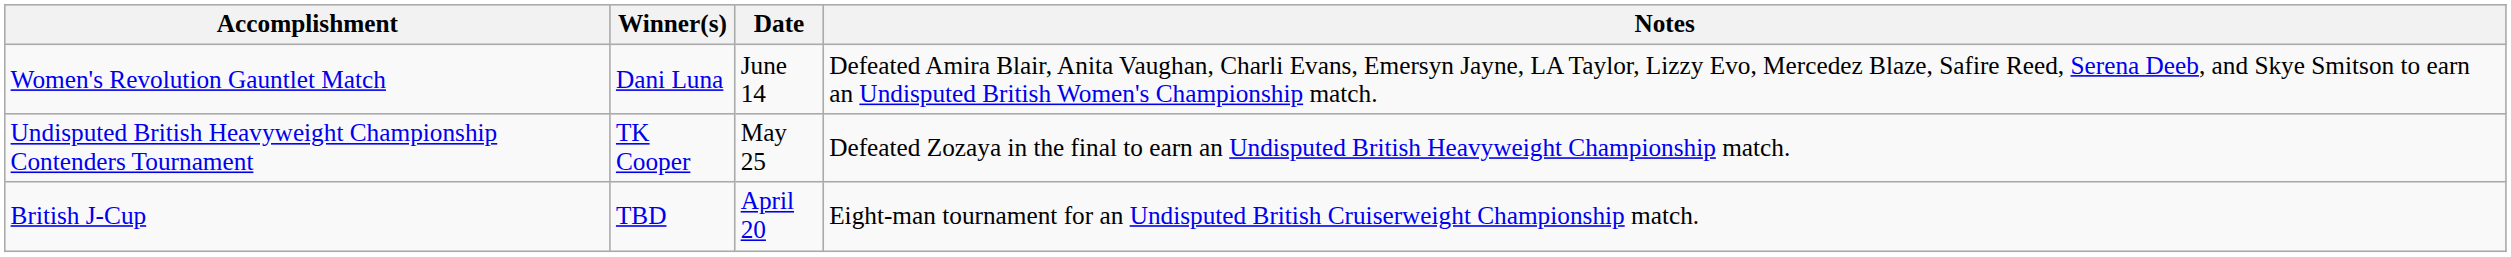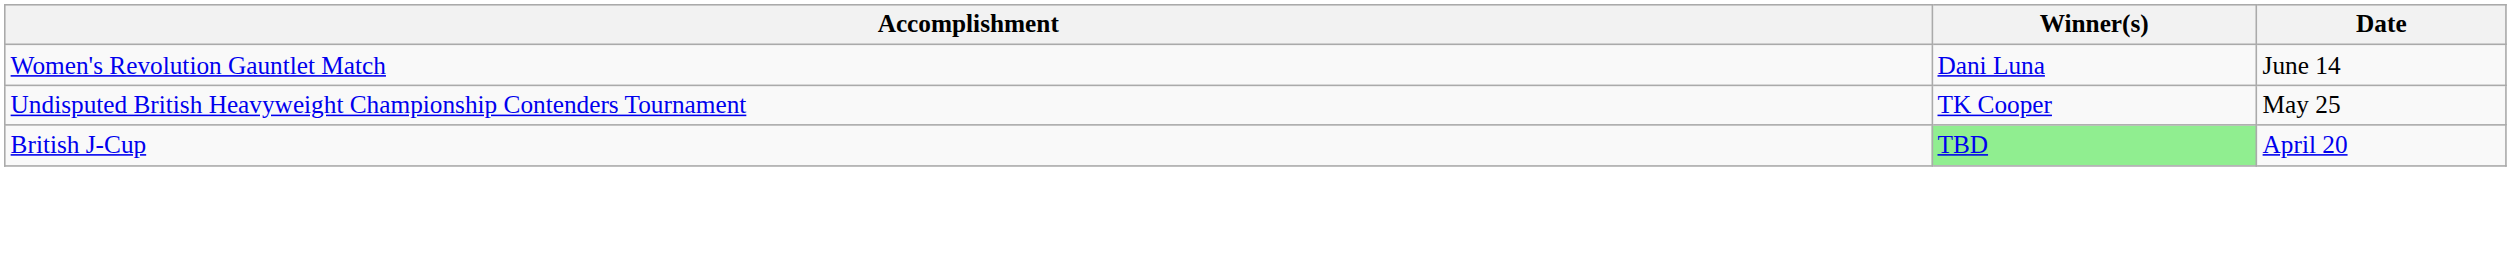 <table class="wikitable" style="width:100%;">
 <tr>
 <th>Accomplishment</th>
 <th>Winner(s)</th>
 <th>Date</th>
-<th>Notes</th>
 </tr>
 <tr>
 <td><a href='#'>Women's Revolution Gauntlet Match</a></td>
 <td><a href='#'>Dani Luna</a></td>
 <td>June 14</td>
-<td>Defeated Amira Blair, Anita Vaughan, Charli Evans, Emersyn Jayne, LA Taylor, Lizzy Evo, Mercedez Blaze, Safire Reed, <a href='#'>Serena Deeb</a>, and Skye Smitson to earn an <a href='#'>Undisputed British Women's Championship</a> match.</td>
 </tr>
 <tr>
 <td><a href='#'>Undisputed British Heavyweight Championship Contenders Tournament</a></td>
 <td><a href='#'>TK Cooper</a></td>
 <td>May 25</td>
-<td>Defeated Zozaya in the final to earn an <a href='#'>Undisputed British Heavyweight Championship</a> match.</td>
 </tr>
 <tr>
 <td><a href='#'>British J-Cup</a></td>
-<td><a href='#'>TBD</a></td>
+<td style="background: lightgreen;"><a href='#'>TBD</a></td>
 <td><a href='#'>April 20</a></td>
-<td>Eight-man tournament for an <a href='#'>Undisputed British Cruiserweight Championship</a> match.</td>
 </tr>
 </table>
